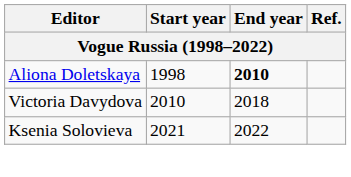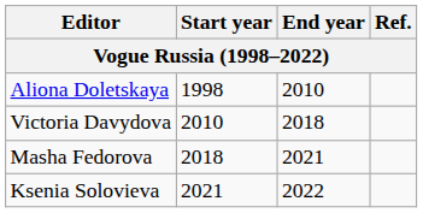 <table class="wikitable">
 <tr>
 <th>Editor</th>
 <th>Start year</th>
 <th>End year</th>
 <th>Ref.</th>
 </tr>
 <tr>
 <th colspan="4">Vogue Russia (1998–2022)</th>
 </tr>
 <tr>
 <td><a href='#'>Aliona Doletskaya</a></td>
 <td>1998</td>
-<td><strong>2010</strong></td>
+<td>2010</td>
 <td></td>
 </tr>
 <tr>
 <td>Victoria Davydova</td>
 <td>2010</td>
 <td>2018</td>
 <td></td>
 </tr>
 <tr>
+<td>Masha Fedorova</td>
+<td>2018</td>
+<td>2021</td>
+<td></td>
+</tr>
+<tr>
 <td>Ksenia Solovieva</td>
 <td>2021</td>
 <td>2022</td>
 <td></td>
 </tr>
 </table>
